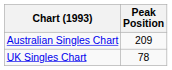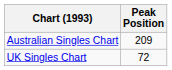 <table class="wikitable">
 <tr>
 <th style="text-align:center;">Chart (1993)</th>
 <th style="text-align:center;">Peak<br>Position</th>
 </tr>
 <tr>
 <td align="left"><a href='#'>Australian Singles Chart</a></td>
 <td style="text-align:center;">209</td>
 </tr>
 <tr>
 <td align="left"><a href='#'>UK Singles Chart</a></td>
-<td style="text-align:center;">78</td>
+<td style="text-align:center;">72</td>
 </tr>
 </table>
